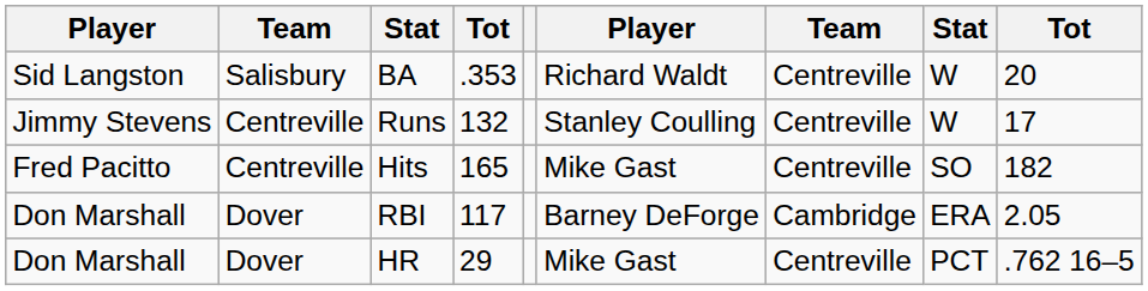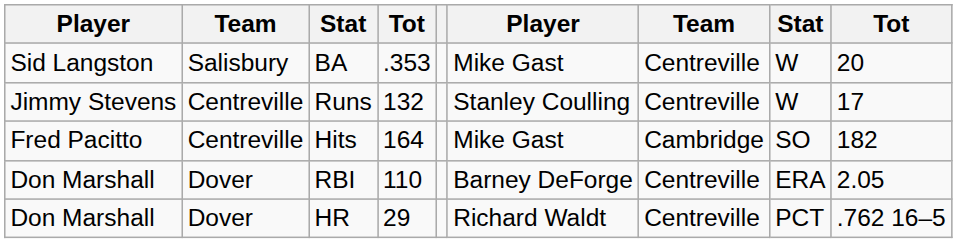 <table class="wikitable">
 <tr>
 <th>Player</th>
 <th>Team</th>
 <th>Stat</th>
 <th>Tot</th>
 <th></th>
 <th>Player</th>
 <th>Team</th>
 <th>Stat</th>
 <th>Tot</th>
 </tr>
 <tr>
 <td>Sid Langston</td>
 <td>Salisbury</td>
 <td>BA</td>
 <td>.353</td>
 <td></td>
-<td>Richard Waldt</td>
+<td>Mike Gast</td>
 <td>Centreville</td>
 <td>W</td>
 <td>20</td>
 </tr>
 <tr>
 <td>Jimmy Stevens</td>
 <td>Centreville</td>
 <td>Runs</td>
 <td>132</td>
 <td></td>
 <td>Stanley Coulling</td>
 <td>Centreville</td>
 <td>W</td>
 <td>17</td>
 </tr>
 <tr>
 <td>Fred Pacitto</td>
 <td>Centreville</td>
 <td>Hits</td>
-<td>165</td>
+<td>164</td>
 <td></td>
 <td>Mike Gast</td>
-<td>Centreville</td>
+<td>Cambridge</td>
 <td>SO</td>
 <td>182</td>
 </tr>
 <tr>
 <td>Don Marshall</td>
 <td>Dover</td>
 <td>RBI</td>
-<td>117</td>
+<td>110</td>
 <td></td>
 <td>Barney DeForge</td>
-<td>Cambridge</td>
+<td>Centreville</td>
 <td>ERA</td>
 <td>2.05</td>
 </tr>
 <tr>
 <td>Don Marshall</td>
 <td>Dover</td>
 <td>HR</td>
 <td>29</td>
 <td></td>
-<td>Mike Gast</td>
+<td>Richard Waldt</td>
 <td>Centreville</td>
 <td>PCT</td>
 <td>.762 16–5</td>
 </tr>
 </table>
